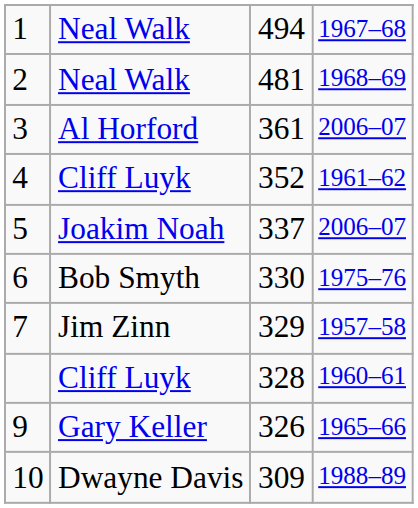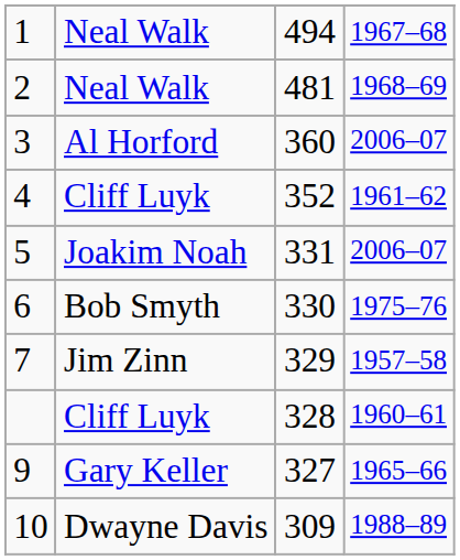 <table class="wikitable">
 <tr>
 </tr>
 <tr>
 <td>1</td>
 <td><a href='#'>Neal Walk</a></td>
 <td>494</td>
 <td style="font-size:80%;"><a href='#'>1967–68</a></td>
 </tr>
 <tr>
 <td>2</td>
 <td><a href='#'>Neal Walk</a></td>
 <td>481</td>
 <td style="font-size:80%;"><a href='#'>1968–69</a></td>
 </tr>
 <tr>
 <td>3</td>
 <td><a href='#'>Al Horford</a></td>
-<td>361</td>
+<td>360</td>
 <td style="font-size:80%;"><a href='#'>2006–07</a></td>
 </tr>
 <tr>
 <td>4</td>
 <td><a href='#'>Cliff Luyk</a></td>
 <td>352</td>
 <td style="font-size:80%;"><a href='#'>1961–62</a></td>
 </tr>
 <tr>
 <td>5</td>
 <td><a href='#'>Joakim Noah</a></td>
-<td>337</td>
+<td>331</td>
 <td style="font-size:80%;"><a href='#'>2006–07</a></td>
 </tr>
 <tr>
 <td>6</td>
 <td>Bob Smyth</td>
 <td>330</td>
 <td style="font-size:80%;"><a href='#'>1975–76</a></td>
 </tr>
 <tr>
 <td>7</td>
 <td>Jim Zinn</td>
 <td>329</td>
 <td style="font-size:80%;"><a href='#'>1957–58</a></td>
 </tr>
 <tr>
 <td></td>
 <td><a href='#'>Cliff Luyk</a></td>
 <td>328</td>
 <td style="font-size:80%;"><a href='#'>1960–61</a></td>
 </tr>
 <tr>
 <td>9</td>
 <td><a href='#'>Gary Keller</a></td>
-<td>326</td>
+<td>327</td>
 <td style="font-size:80%;"><a href='#'>1965–66</a></td>
 </tr>
 <tr>
 <td>10</td>
 <td>Dwayne Davis</td>
 <td>309</td>
 <td style="font-size:80%;"><a href='#'>1988–89</a></td>
 </tr>
 </table>
